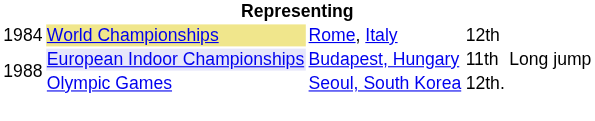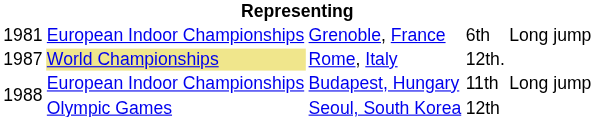 <table>
 <tr>
 <th colspan="5">Representing </th>
 </tr>
 <tr>
-<td>1984</td>
+<td>1981</td>
+<td><a href='#'>European Indoor Championships</a></td>
+<td><a href='#'>Grenoble</a>, <a href='#'>France</a></td>
+<td>6th</td>
+<td>Long jump</td>
+</tr>
+<tr>
+<td>1987</td>
 <td style="background: khaki;"><a href='#'>World Championships</a></td>
 <td><a href='#'>Rome</a>, <a href='#'>Italy</a></td>
-<td>12th</td>
+<td>12th.</td>
 <td></td>
 </tr>
 <tr>
 <td rowspan=2>1988</td>
-<td style="background: lavender;"><a href='#'>European Indoor Championships</a></td>
+<td><a href='#'>European Indoor Championships</a></td>
 <td><a href='#'>Budapest, Hungary</a></td>
 <td>11th</td>
 <td>Long jump</td>
 </tr>
 <tr>
 <td><a href='#'>Olympic Games</a></td>
 <td><a href='#'>Seoul, South Korea</a></td>
-<td>12th.</td>
+<td>12th</td>
 <td></td>
 </tr>
 </table>
